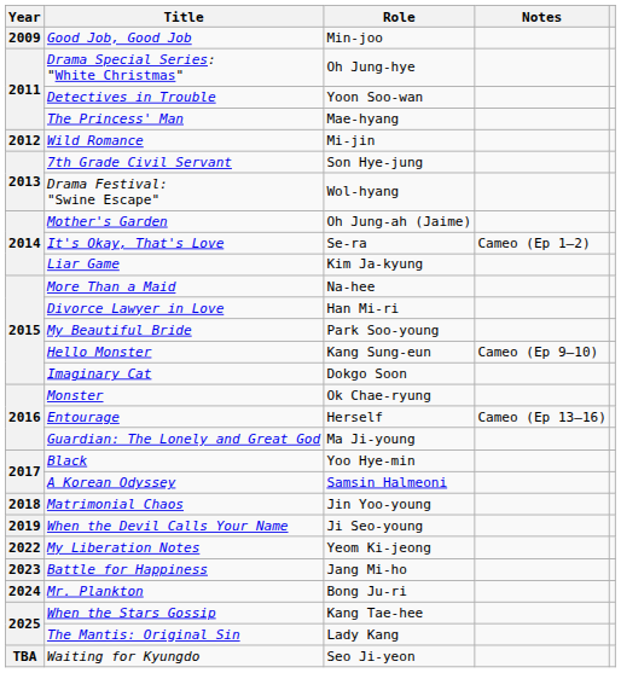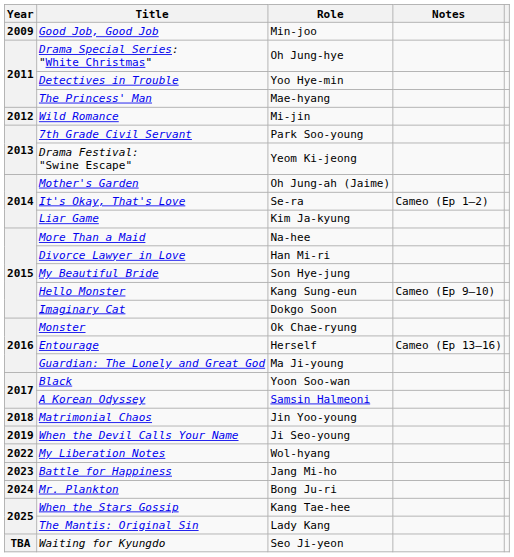 <table class="wikitable plainrowheaders sortable">
 <tr>
 <th scope="col">Year</th>
 <th scope="col">Title</th>
 <th scope="col">Role</th>
 <th scope="col">Notes</th>
 <th scope="col" class="unsortable"></th>
 </tr>
 <tr>
 <th scope="row">2009</th>
 <td><em><a href='#'>Good Job, Good Job</a></em></td>
 <td>Min-joo</td>
 <td></td>
 <td style="text-align:center"></td>
 </tr>
 <tr>
 <th scope="row" rowspan="3">2011</th>
 <td><em><a href='#'>Drama Special Series</a>:</em><br>"<a href='#'>White Christmas</a>"</td>
 <td>Oh Jung-hye</td>
 <td></td>
 <td style="text-align:center"></td>
 </tr>
 <tr>
 <td><em><a href='#'>Detectives in Trouble</a></em></td>
-<td>Yoon Soo-wan</td>
+<td>Yoo Hye-min</td>
 <td></td>
 <td style="text-align:center"></td>
 </tr>
 <tr>
 <td><em><a href='#'>The Princess' Man</a></em></td>
 <td>Mae-hyang</td>
 <td></td>
 <td style="text-align:center"></td>
 </tr>
 <tr>
 <th scope="row">2012</th>
 <td><em><a href='#'>Wild Romance</a></em></td>
 <td>Mi-jin</td>
 <td></td>
 <td style="text-align:center"></td>
 </tr>
 <tr>
 <th scope="row" rowspan="2">2013</th>
 <td><em><a href='#'>7th Grade Civil Servant</a></em></td>
-<td>Son Hye-jung</td>
+<td>Park Soo-young</td>
 <td></td>
 <td style="text-align:center"></td>
 </tr>
 <tr>
 <td><em>Drama Festival:</em><br>"Swine Escape"</td>
-<td>Wol-hyang</td>
+<td>Yeom Ki-jeong</td>
 <td></td>
 <td style="text-align:center"></td>
 </tr>
 <tr>
 <th scope="row" rowspan="3">2014</th>
 <td><em><a href='#'>Mother's Garden</a></em></td>
 <td>Oh Jung-ah (Jaime)</td>
 <td></td>
 <td style="text-align:center"></td>
 </tr>
 <tr>
 <td><em><a href='#'>It's Okay, That's Love</a></em></td>
 <td>Se-ra</td>
 <td>Cameo (Ep 1–2)</td>
 <td style="text-align:center"></td>
 </tr>
 <tr>
 <td><em><a href='#'>Liar Game</a></em></td>
 <td>Kim Ja-kyung</td>
 <td></td>
 <td style="text-align:center"></td>
 </tr>
 <tr>
 <th scope="row" rowspan="5">2015</th>
 <td><em><a href='#'>More Than a Maid</a></em></td>
 <td>Na-hee</td>
 <td></td>
 <td style="text-align:center"></td>
 </tr>
 <tr>
 <td><em><a href='#'>Divorce Lawyer in Love</a></em></td>
 <td>Han Mi-ri</td>
 <td></td>
 <td style="text-align:center"></td>
 </tr>
 <tr>
 <td><em><a href='#'>My Beautiful Bride</a></em></td>
-<td>Park Soo-young</td>
+<td>Son Hye-jung</td>
 <td></td>
 <td style="text-align:center"></td>
 </tr>
 <tr>
 <td><em><a href='#'>Hello Monster</a></em></td>
 <td>Kang Sung-eun</td>
 <td>Cameo (Ep 9–10)</td>
 <td style="text-align:center"></td>
 </tr>
 <tr>
 <td><em><a href='#'>Imaginary Cat</a></em></td>
 <td>Dokgo Soon</td>
 <td></td>
 <td style="text-align:center"></td>
 </tr>
 <tr>
 <th scope="row" rowspan="3">2016</th>
 <td><em><a href='#'>Monster</a></em></td>
 <td>Ok Chae-ryung</td>
 <td></td>
 <td style="text-align:center"></td>
 </tr>
 <tr>
 <td><em><a href='#'>Entourage</a></em></td>
 <td>Herself</td>
 <td>Cameo (Ep 13–16)</td>
 <td style="text-align:center"></td>
 </tr>
 <tr>
 <td><em><a href='#'>Guardian: The Lonely and Great God</a></em></td>
 <td>Ma Ji-young</td>
 <td></td>
 <td style="text-align:center"></td>
 </tr>
 <tr>
 <th scope="row" rowspan="2">2017</th>
 <td><em><a href='#'>Black</a></em></td>
-<td>Yoo Hye-min</td>
+<td>Yoon Soo-wan</td>
 <td></td>
 <td style="text-align:center"></td>
 </tr>
 <tr>
 <td><em><a href='#'>A Korean Odyssey</a></em></td>
 <td><a href='#'>Samsin Halmeoni</a></td>
 <td></td>
 <td style="text-align:center"></td>
 </tr>
 <tr>
 <th scope="row">2018</th>
 <td><em><a href='#'>Matrimonial Chaos</a></em></td>
 <td>Jin Yoo-young</td>
 <td></td>
 <td style="text-align:center"></td>
 </tr>
 <tr>
 <th scope="row">2019</th>
 <td><em><a href='#'>When the Devil Calls Your Name</a></em></td>
 <td>Ji Seo-young</td>
 <td></td>
 <td style="text-align:center"></td>
 </tr>
 <tr>
 <th scope="row">2022</th>
 <td><em><a href='#'>My Liberation Notes</a></em></td>
-<td>Yeom Ki-jeong</td>
+<td>Wol-hyang</td>
 <td></td>
 <td style="text-align:center"></td>
 </tr>
 <tr>
 <th scope="row">2023</th>
 <td><em><a href='#'>Battle for Happiness</a></em></td>
 <td>Jang Mi-ho</td>
 <td></td>
 <td style="text-align:center"></td>
 </tr>
 <tr>
 <th scope="row">2024</th>
 <td><em><a href='#'>Mr. Plankton</a></em></td>
 <td>Bong Ju-ri</td>
 <td></td>
 <td></td>
 </tr>
 <tr>
 <th scope="row" rowspan="2">2025</th>
 <td><em><a href='#'>When the Stars Gossip</a></em></td>
 <td>Kang Tae-hee</td>
 <td></td>
 <td></td>
 </tr>
 <tr>
 <td><em><a href='#'>The Mantis: Original Sin</a></em></td>
 <td>Lady Kang</td>
 <td></td>
 <td style="text-align:center"></td>
 </tr>
 <tr>
 <th scope="row">TBA</th>
 <td><em>Waiting for Kyungdo</em></td>
 <td>Seo Ji-yeon</td>
 <td></td>
 <td style="text-align:center"></td>
 </tr>
 </table>
